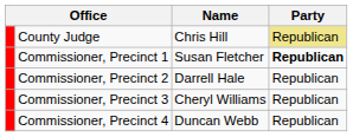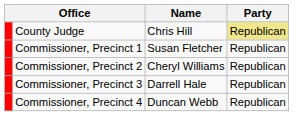 <table class=wikitable>
 <tr>
 <th colspan="2"  style="text-align:center; vertical-align:bottom;">Office</th>
 <th style="text-align:center; vertical-align:bottom;">Name</th>
 <th style="text-align:center; vertical-align:bottom;">Party</th>
 </tr>
 <tr>
 <td bgcolor=red> </td>
 <td>County Judge</td>
 <td>Chris Hill</td>
 <td style="background: khaki;">Republican</td>
 </tr>
 <tr>
 <td bgcolor=red> </td>
 <td>Commissioner, Precinct 1</td>
 <td>Susan Fletcher</td>
-<td><strong>Republican</strong></td>
+<td>Republican</td>
 </tr>
 <tr>
 <td style="background:red;"> </td>
 <td>Commissioner, Precinct 2</td>
-<td>Darrell Hale</td>
+<td>Cheryl Williams</td>
 <td>Republican</td>
 </tr>
 <tr>
 <td bgcolor=red> </td>
 <td>Commissioner, Precinct 3</td>
-<td>Cheryl Williams</td>
+<td>Darrell Hale</td>
 <td>Republican</td>
 </tr>
 <tr>
 <td bgcolor=red> </td>
 <td>Commissioner, Precinct 4</td>
 <td>Duncan Webb</td>
 <td>Republican</td>
 </tr>
 </table>
